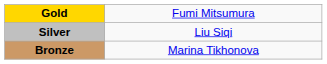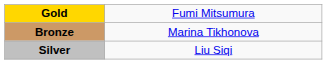 <table class="wikitable" style="text-align:center; " width="35%">
 <tr>
 <td bgcolor="gold"><strong>Gold</strong></td>
 <td><a href='#'>Fumi Mitsumura</a><br>  <small><em></em></small></td>
 </tr>
 <tr>
+<td bgcolor="CC9966"><strong>Bronze</strong></td>
+<td><a href='#'>Marina Tikhonova</a><br>  <small><em></em></small></td>
+</tr>
+<tr>
 <td bgcolor="silver"><strong>Silver</strong></td>
 <td><a href='#'>Liu Siqi</a><br>  <small><em></em></small></td>
 </tr>
-<tr>
-<td bgcolor="CC9966"><strong>Bronze</strong></td>
-<td><a href='#'>Marina Tikhonova</a><br>  <small><em></em></small></td>
-</tr>
 </table>
